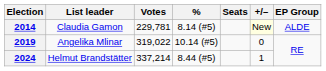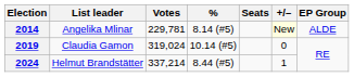 <table class="wikitable" style="font-size:97%; text-align:center;">
 <tr>
 <th>Election</th>
 <th>List leader</th>
 <th>Votes</th>
 <th>%</th>
 <th>Seats</th>
 <th>+/–</th>
 <th>EP Group</th>
 </tr>
 <tr>
 <th><a href='#'>2014</a></th>
-<td><a href='#'>Claudia Gamon</a></td>
+<td><a href='#'>Angelika Mlinar</a></td>
 <td>229,781</td>
 <td>8.14 (#5)</td>
 <td></td>
 <td style="background: lightyellow;">New</td>
 <td><a href='#'>ALDE</a></td>
 </tr>
 <tr>
 <th><a href='#'>2019</a></th>
-<td><a href='#'>Angelika Mlinar</a></td>
-<td>319,022</td>
+<td><a href='#'>Claudia Gamon</a></td>
+<td>319,024</td>
 <td>10.14 (#5)</td>
 <td></td>
 <td> 0</td>
 <td rowspan=2><a href='#'>RE</a></td>
 </tr>
 <tr>
 <th><a href='#'>2024</a></th>
 <td><a href='#'>Helmut Brandstätter</a></td>
 <td>337,214</td>
 <td>8.44 (#5)</td>
 <td></td>
 <td> 1</td>
 </tr>
 </table>
